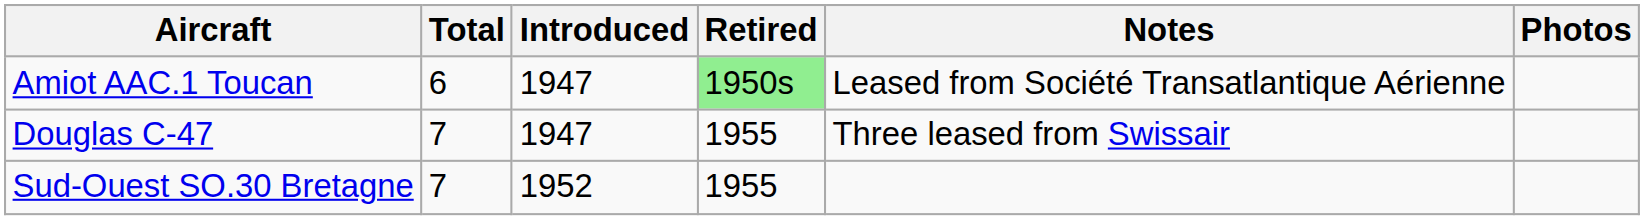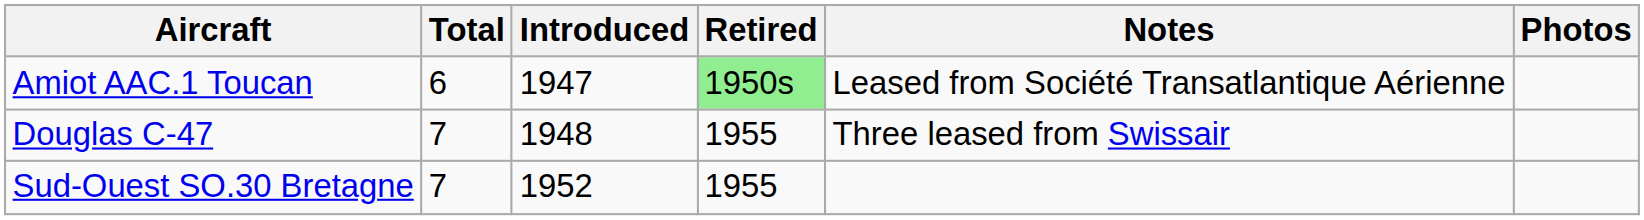 <table class="wikitable sortable">
 <tr>
 <th>Aircraft</th>
 <th>Total</th>
 <th>Introduced</th>
 <th>Retired</th>
 <th>Notes</th>
 <th>Photos</th>
 </tr>
 <tr>
 <td><a href='#'>Amiot AAC.1 Toucan</a></td>
 <td>6</td>
 <td>1947</td>
 <td style="background: lightgreen;">1950s</td>
 <td>Leased from Société Transatlantique Aérienne</td>
 <td></td>
 </tr>
 <tr>
 <td><a href='#'>Douglas C-47</a></td>
 <td>7</td>
-<td>1947</td>
+<td>1948</td>
 <td>1955</td>
 <td>Three leased from <a href='#'>Swissair</a></td>
 <td></td>
 </tr>
 <tr>
 <td><a href='#'>Sud-Ouest SO.30 Bretagne</a></td>
 <td>7</td>
 <td>1952</td>
 <td>1955</td>
 <td></td>
 <td></td>
 </tr>
 </table>
